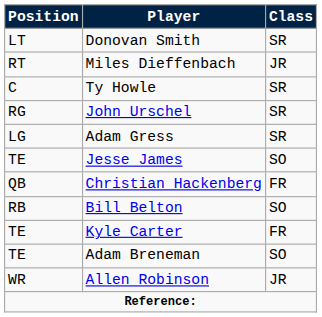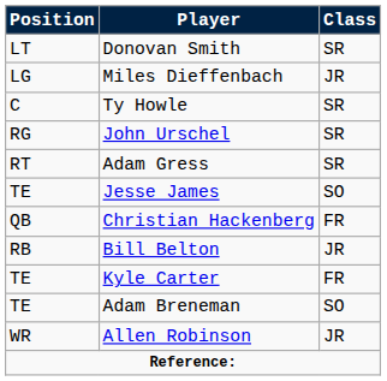 <table class="wikitable">
 <tr>
 <th style="background:#024; color:#fff;">Position</th>
 <th style="background:#024; color:#fff;">Player</th>
 <th style="background:#024; color:#fff;">Class</th>
 </tr>
 <tr>
 <td>LT</td>
 <td>Donovan Smith</td>
 <td>SR</td>
 </tr>
 <tr>
-<td>RT</td>
+<td>LG</td>
 <td>Miles Dieffenbach</td>
 <td>JR</td>
 </tr>
 <tr>
 <td>C</td>
 <td>Ty Howle</td>
 <td>SR</td>
 </tr>
 <tr>
 <td>RG</td>
 <td><a href='#'>John Urschel</a></td>
 <td>SR</td>
 </tr>
 <tr>
-<td>LG</td>
+<td>RT</td>
 <td>Adam Gress</td>
 <td>SR</td>
 </tr>
 <tr>
 <td>TE</td>
 <td><a href='#'>Jesse James</a></td>
 <td>SO</td>
 </tr>
 <tr>
 <td>QB</td>
 <td><a href='#'>Christian Hackenberg</a></td>
 <td>FR</td>
 </tr>
 <tr>
 <td>RB</td>
 <td><a href='#'>Bill Belton</a></td>
-<td>SO</td>
+<td>JR</td>
 </tr>
 <tr>
 <td>TE</td>
 <td><a href='#'>Kyle Carter</a></td>
 <td>FR</td>
 </tr>
 <tr>
 <td>TE</td>
 <td>Adam Breneman</td>
 <td>SO</td>
 </tr>
 <tr>
 <td>WR</td>
 <td><a href='#'>Allen Robinson</a></td>
 <td>JR</td>
 </tr>
 <tr>
 <td colspan="3"  style="font-size:8pt; text-align:center;"><strong>Reference:</strong></td>
 </tr>
 </table>
